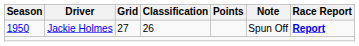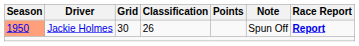 <table class="wikitable">
 <tr>
 <th>Season</th>
 <th>Driver</th>
 <th>Grid</th>
 <th>Classification</th>
 <th>Points</th>
 <th>Note</th>
 <th>Race Report</th>
 </tr>
 <tr>
-<td><a href='#'>1950</a></td>
+<td style="background: lightsalmon;"><a href='#'>1950</a></td>
 <td><a href='#'>Jackie Holmes</a></td>
-<td>27</td>
+<td>30</td>
 <td>26</td>
 <td> </td>
 <td>Spun Off</td>
 <td><strong><a href='#'>Report</a></strong></td>
 </tr>
 <tr>
 <td colspan=7></td>
 </tr>
 </table>
